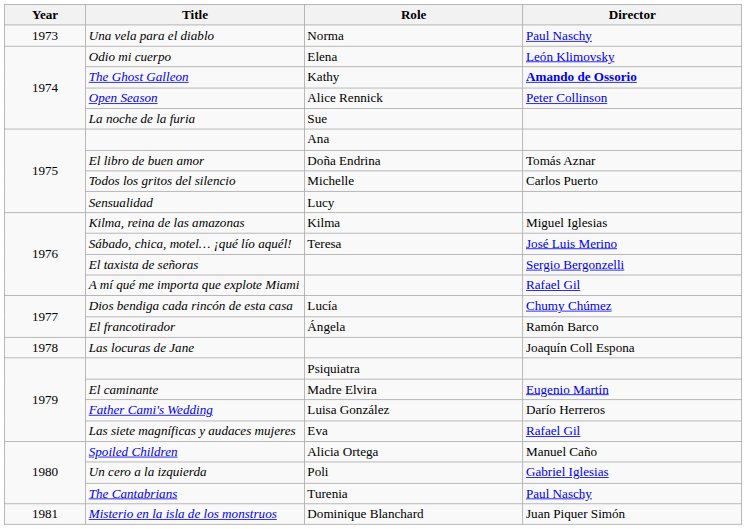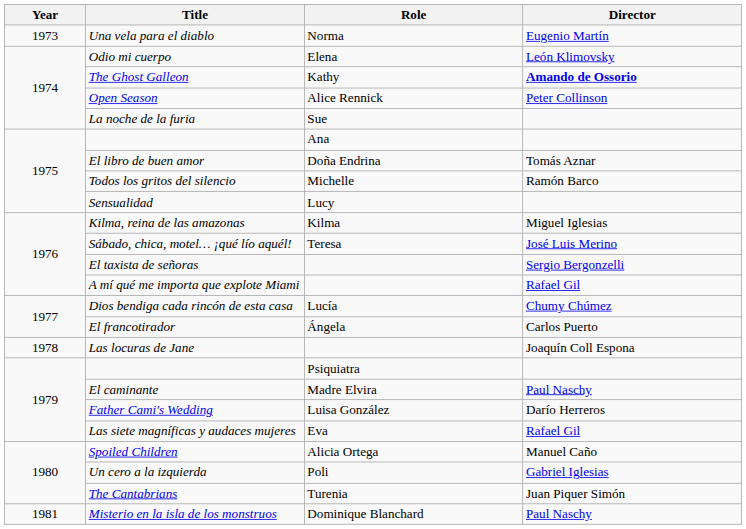 <table class="wikitable col1cen col2cen center" style="width:900px">
 <tr>
 <th width="40">Year</th>
 <th width="120">Title</th>
 <th width="120">Role</th>
 <th width="120">Director</th>
 </tr>
 <tr>
 <td rowspan=1 align="center">1973</td>
 <td><em>Una vela para el diablo</em></td>
 <td>Norma</td>
-<td><a href='#'>Paul Naschy</a></td>
+<td><a href='#'>Eugenio Martín</a></td>
 </tr>
 <tr>
 <td rowspan=4 align="center">1974</td>
 <td><em>Odio mi cuerpo</em></td>
 <td>Elena</td>
 <td><a href='#'>León Klimovsky</a></td>
 </tr>
 <tr>
 <td><em><a href='#'>The Ghost Galleon</a></em></td>
 <td>Kathy</td>
 <td><strong><a href='#'>Amando de Ossorio</a></strong></td>
 </tr>
 <tr>
 <td><em><a href='#'>Open Season</a></em></td>
 <td>Alice Rennick</td>
 <td><a href='#'>Peter Collinson</a></td>
 </tr>
 <tr>
 <td><em>La noche de la furia</em></td>
 <td>Sue</td>
 <td></td>
 </tr>
 <tr>
 <td rowspan=4 align="center">1975</td>
 <td><em></em></td>
 <td>Ana</td>
 <td></td>
 </tr>
 <tr>
 <td><em>El libro de buen amor</em></td>
 <td>Doña Endrina</td>
 <td>Tomás Aznar</td>
 </tr>
 <tr>
 <td><em>Todos los gritos del silencio</em></td>
 <td>Michelle</td>
-<td>Carlos Puerto</td>
+<td>Ramón Barco</td>
 </tr>
 <tr>
 <td><em>Sensualidad</em></td>
 <td>Lucy</td>
 <td></td>
 </tr>
 <tr>
 <td rowspan=4 align="center">1976</td>
 <td><em>Kilma, reina de las amazonas</em></td>
 <td>Kilma</td>
 <td>Miguel Iglesias</td>
 </tr>
 <tr>
 <td><em>Sábado, chica, motel… ¡qué lío aquél!</em></td>
 <td>Teresa</td>
 <td><a href='#'>José Luis Merino</a></td>
 </tr>
 <tr>
 <td><em>El taxista de señoras</em></td>
 <td></td>
 <td><a href='#'>Sergio Bergonzelli</a></td>
 </tr>
 <tr>
 <td><em>A mí qué me importa que explote Miami</em></td>
 <td></td>
 <td><a href='#'>Rafael Gil</a></td>
 </tr>
 <tr>
 <td rowspan=2 align="center">1977</td>
 <td><em>Dios bendiga cada rincón de esta casa</em></td>
 <td>Lucía</td>
 <td><a href='#'>Chumy Chúmez</a></td>
 </tr>
 <tr>
 <td><em>El francotirador</em></td>
 <td>Ángela</td>
-<td>Ramón Barco</td>
+<td>Carlos Puerto</td>
 </tr>
 <tr>
 <td rowspan=1 align="center">1978</td>
 <td><em>Las locuras de Jane</em></td>
 <td></td>
 <td>Joaquín Coll Espona</td>
 </tr>
 <tr>
 <td rowspan=4 align="center">1979</td>
 <td><em></em></td>
 <td>Psiquiatra</td>
 <td></td>
 </tr>
 <tr>
 <td><em>El caminante</em></td>
 <td>Madre Elvira</td>
-<td><a href='#'>Eugenio Martín</a></td>
+<td><a href='#'>Paul Naschy</a></td>
 </tr>
 <tr>
 <td><em><a href='#'>Father Cami's Wedding</a></em></td>
 <td>Luisa González</td>
 <td>Darío Herreros</td>
 </tr>
 <tr>
 <td><em>Las siete magníficas y audaces mujeres</em></td>
 <td>Eva</td>
 <td><a href='#'>Rafael Gil</a></td>
 </tr>
 <tr>
 <td rowspan=3 align="center">1980</td>
 <td><em><a href='#'>Spoiled Children</a></em></td>
 <td>Alicia Ortega</td>
 <td>Manuel Caño</td>
 </tr>
 <tr>
 <td><em>Un cero a la izquierda</em></td>
 <td>Poli</td>
 <td><a href='#'>Gabriel Iglesias</a></td>
 </tr>
 <tr>
 <td><em><a href='#'>The Cantabrians</a></em></td>
 <td>Turenia</td>
-<td><a href='#'>Paul Naschy</a></td>
+<td>Juan Piquer Simón</td>
 </tr>
 <tr>
 <td rowspan=1 align="center">1981</td>
 <td><em><a href='#'>Misterio en la isla de los monstruos</a></em></td>
 <td>Dominique Blanchard</td>
-<td>Juan Piquer Simón</td>
+<td><a href='#'>Paul Naschy</a></td>
 </tr>
 </table>
